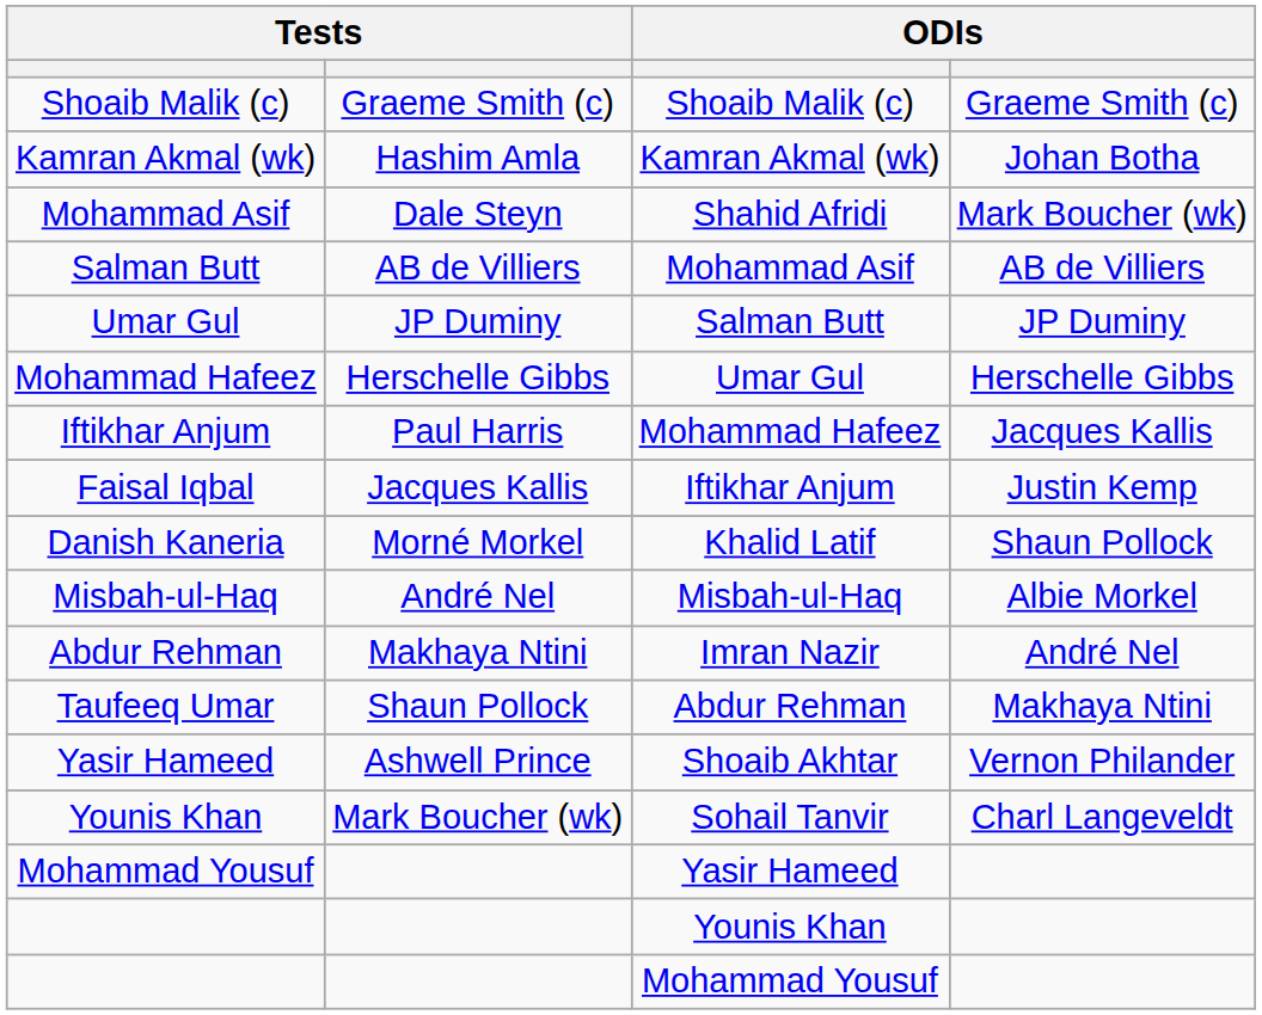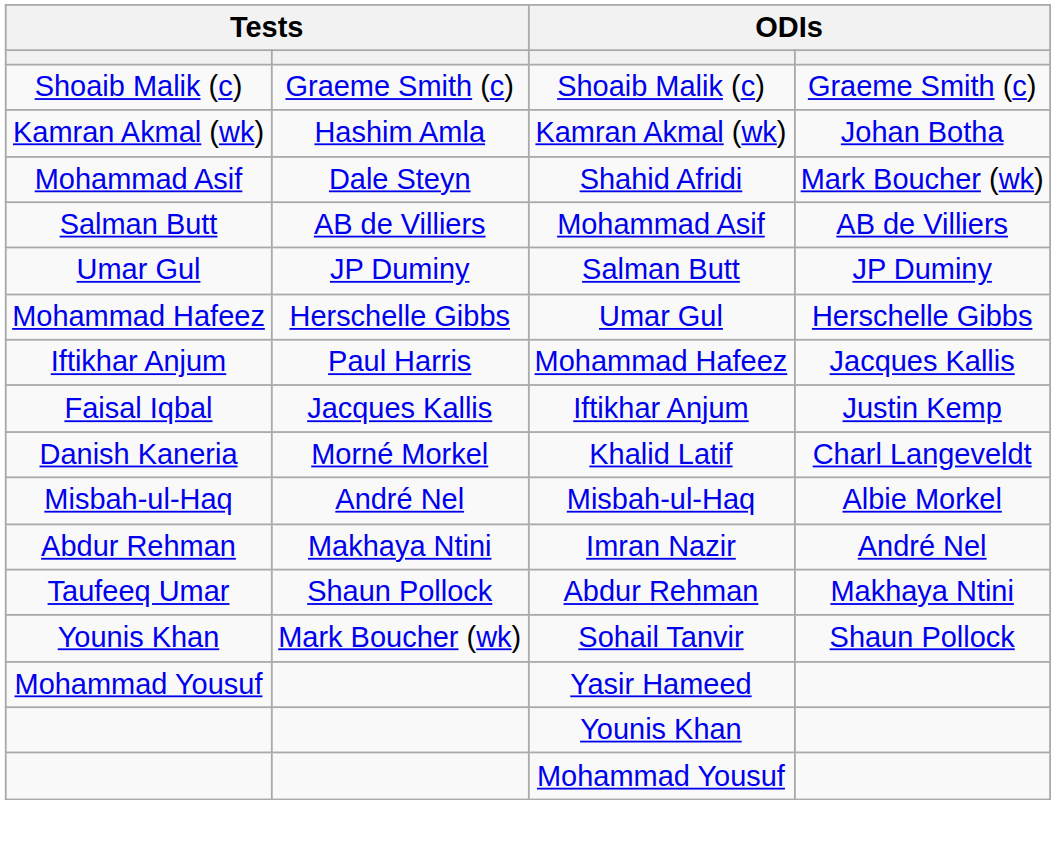 <table class="wikitable" style="text-align:center; margin:auto">
 <tr>
 <th colspan=2>Tests</th>
 <th colspan=2>ODIs</th>
 </tr>
 <tr>
 <th></th>
 <th></th>
 <th></th>
 <th></th>
 </tr>
 <tr>
 <td><a href='#'>Shoaib Malik</a> (<a href='#'>c</a>)</td>
 <td><a href='#'>Graeme Smith</a> (<a href='#'>c</a>)</td>
 <td><a href='#'>Shoaib Malik</a> (<a href='#'>c</a>)</td>
 <td><a href='#'>Graeme Smith</a> (<a href='#'>c</a>)</td>
 </tr>
 <tr>
 <td><a href='#'>Kamran Akmal</a> (<a href='#'>wk</a>)</td>
 <td><a href='#'>Hashim Amla</a></td>
 <td><a href='#'>Kamran Akmal</a> (<a href='#'>wk</a>)</td>
 <td><a href='#'>Johan Botha</a></td>
 </tr>
 <tr>
 <td><a href='#'>Mohammad Asif</a></td>
 <td><a href='#'>Dale Steyn</a></td>
 <td><a href='#'>Shahid Afridi</a></td>
 <td><a href='#'>Mark Boucher</a> (<a href='#'>wk</a>)</td>
 </tr>
 <tr>
 <td><a href='#'>Salman Butt</a></td>
 <td><a href='#'>AB de Villiers</a></td>
 <td><a href='#'>Mohammad Asif</a></td>
 <td><a href='#'>AB de Villiers</a></td>
 </tr>
 <tr>
 <td><a href='#'>Umar Gul</a></td>
 <td><a href='#'>JP Duminy</a></td>
 <td><a href='#'>Salman Butt</a></td>
 <td><a href='#'>JP Duminy</a></td>
 </tr>
 <tr>
 <td><a href='#'>Mohammad Hafeez</a></td>
 <td><a href='#'>Herschelle Gibbs</a></td>
 <td><a href='#'>Umar Gul</a></td>
 <td><a href='#'>Herschelle Gibbs</a></td>
 </tr>
 <tr>
 <td><a href='#'>Iftikhar Anjum</a></td>
 <td><a href='#'>Paul Harris</a></td>
 <td><a href='#'>Mohammad Hafeez</a></td>
 <td><a href='#'>Jacques Kallis</a></td>
 </tr>
 <tr>
 <td><a href='#'>Faisal Iqbal</a></td>
 <td><a href='#'>Jacques Kallis</a></td>
 <td><a href='#'>Iftikhar Anjum</a></td>
 <td><a href='#'>Justin Kemp</a></td>
 </tr>
 <tr>
 <td><a href='#'>Danish Kaneria</a></td>
 <td><a href='#'>Morné Morkel</a></td>
 <td><a href='#'>Khalid Latif</a></td>
-<td><a href='#'>Shaun Pollock</a></td>
+<td><a href='#'>Charl Langeveldt</a></td>
 </tr>
 <tr>
 <td><a href='#'>Misbah-ul-Haq</a></td>
 <td><a href='#'>André Nel</a></td>
 <td><a href='#'>Misbah-ul-Haq</a></td>
 <td><a href='#'>Albie Morkel</a></td>
 </tr>
 <tr>
 <td><a href='#'>Abdur Rehman</a></td>
 <td><a href='#'>Makhaya Ntini</a></td>
 <td><a href='#'>Imran Nazir</a></td>
 <td><a href='#'>André Nel</a></td>
 </tr>
 <tr>
 <td><a href='#'>Taufeeq Umar</a></td>
 <td><a href='#'>Shaun Pollock</a></td>
 <td><a href='#'>Abdur Rehman</a></td>
 <td><a href='#'>Makhaya Ntini</a></td>
 </tr>
 <tr>
-<td><a href='#'>Yasir Hameed</a></td>
-<td><a href='#'>Ashwell Prince</a></td>
-<td><a href='#'>Shoaib Akhtar</a></td>
-<td><a href='#'>Vernon Philander</a></td>
-</tr>
-<tr>
 <td><a href='#'>Younis Khan</a></td>
 <td><a href='#'>Mark Boucher</a> (<a href='#'>wk</a>)</td>
 <td><a href='#'>Sohail Tanvir</a></td>
-<td><a href='#'>Charl Langeveldt</a></td>
+<td><a href='#'>Shaun Pollock</a></td>
 </tr>
 <tr>
 <td><a href='#'>Mohammad Yousuf</a></td>
 <td></td>
 <td><a href='#'>Yasir Hameed</a></td>
 <td></td>
 </tr>
 <tr>
 <td></td>
 <td></td>
 <td><a href='#'>Younis Khan</a></td>
 <td></td>
 </tr>
 <tr>
 <td></td>
 <td></td>
 <td><a href='#'>Mohammad Yousuf</a></td>
 <td></td>
 </tr>
 </table>
